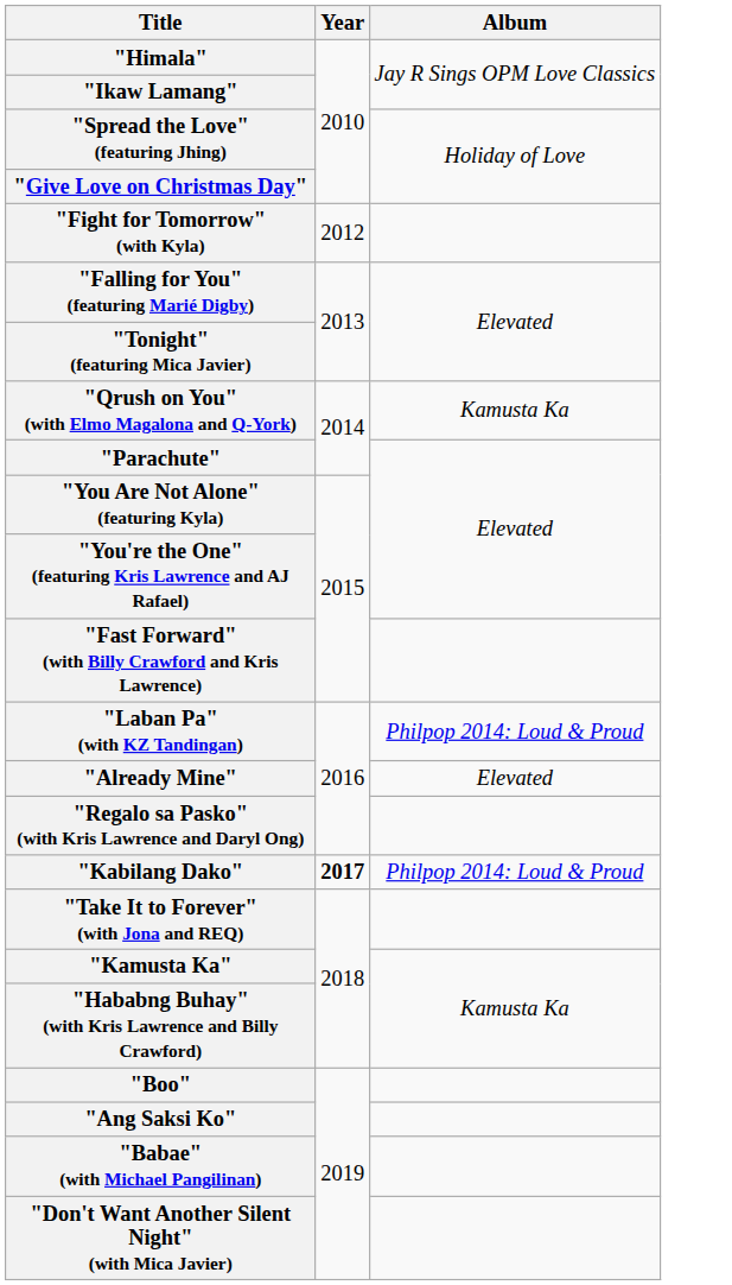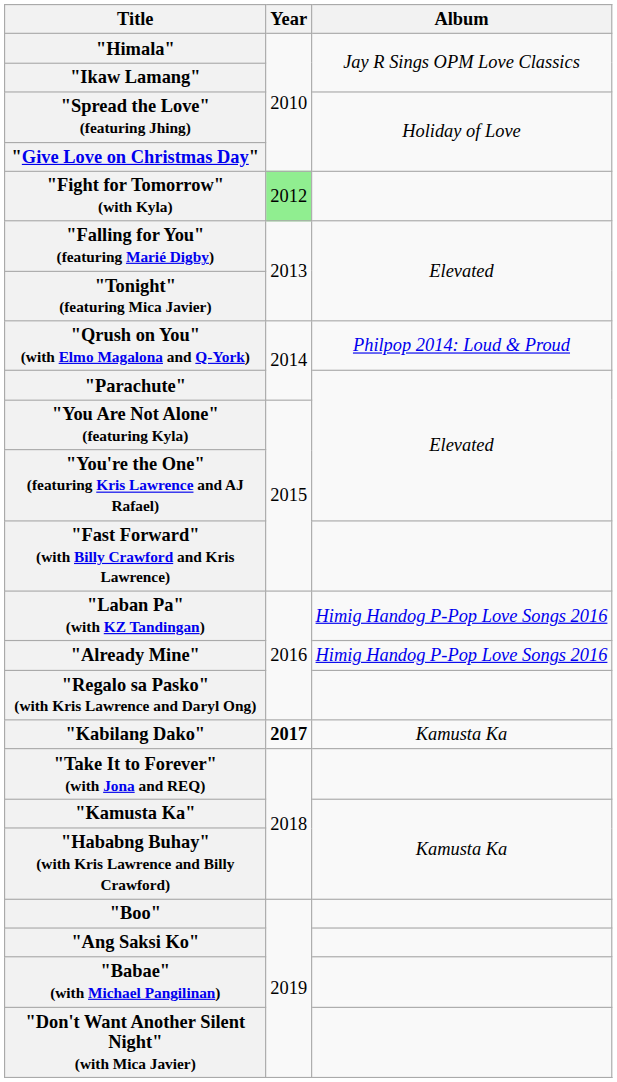 <table class="wikitable plainrowheaders">
 <tr>
 <th scope="col" width="220">Title</th>
 <th scope="col">Year</th>
 <th scope="col">Album</th>
 </tr>
 <tr>
 <th scope="row">"Himala"</th>
 <td rowspan="4">2010</td>
 <td rowspan="2" align="center"><em>Jay R Sings OPM Love Classics</em></td>
 </tr>
 <tr>
 <th scope="row">"Ikaw Lamang"</th>
 </tr>
 <tr>
 <th scope="row">"Spread the Love"<br><small>(featuring Jhing)</small></th>
 <td rowspan="2" align="center"><em>Holiday of Love</em></td>
 </tr>
 <tr>
 <th scope="row">"<a href='#'>Give Love on Christmas Day</a>"</th>
 </tr>
 <tr>
 <th scope="row">"Fight for Tomorrow"<br><small>(with Kyla)</small></th>
-<td>2012</td>
+<td style="background: lightgreen;">2012</td>
 <td></td>
 </tr>
 <tr>
 <th scope="row">"Falling for You"<br><small>(featuring <a href='#'>Marié Digby</a>)</small></th>
 <td rowspan="2">2013</td>
 <td rowspan="2" align="center"><em>Elevated</em></td>
 </tr>
 <tr>
 <th scope="row">"Tonight"<br><small>(featuring Mica Javier)</small></th>
 </tr>
 <tr>
 <th scope="row">"Qrush on You"<br><small>(with <a href='#'>Elmo Magalona</a> and <a href='#'>Q-York</a>)</small></th>
 <td rowspan="2">2014</td>
-<td align="center"><em>Kamusta Ka</em></td>
+<td align="center"><em><a href='#'>Philpop 2014: Loud & Proud</a></em></td>
 </tr>
 <tr>
 <th scope="row">"Parachute"</th>
 <td align="center" rowspan="3"><em>Elevated</em></td>
 </tr>
 <tr>
 <th scope="row">"You Are Not Alone"<br><small>(featuring Kyla)</small></th>
 <td rowspan="3">2015</td>
 </tr>
 <tr>
 <th scope="row">"You're the One"<br><small>(featuring <a href='#'>Kris Lawrence</a> and AJ Rafael)</small></th>
 </tr>
 <tr>
 <th scope="row">"Fast Forward"<br><small>(with <a href='#'>Billy Crawford</a> and Kris Lawrence)</small></th>
 <td></td>
 </tr>
 <tr>
 <th scope="row">"Laban Pa"<br><small>(with <a href='#'>KZ Tandingan</a>)</small></th>
 <td rowspan="3">2016</td>
-<td align="center"><em><a href='#'>Philpop 2014: Loud & Proud</a></em></td>
+<td align="center"><em><a href='#'>Himig Handog P-Pop Love Songs 2016</a></em></td>
 </tr>
 <tr>
 <th scope="row">"Already Mine"</th>
-<td align="center"><em>Elevated</em></td>
+<td align="center"><em><a href='#'>Himig Handog P-Pop Love Songs 2016</a></em></td>
 </tr>
 <tr>
 <th scope="row">"Regalo sa Pasko"<br><small>(with Kris Lawrence and Daryl Ong)</small></th>
 <td></td>
 </tr>
 <tr>
 <th scope="row">"Kabilang Dako"</th>
 <td><strong>2017</strong></td>
-<td align="center"><em><a href='#'>Philpop 2014: Loud & Proud</a></em></td>
+<td align="center"><em>Kamusta Ka</em></td>
 </tr>
 <tr>
 <th scope="row">"Take It to Forever"<br><small>(with <a href='#'>Jona</a> and REQ)</small></th>
 <td rowspan="3">2018</td>
 <td></td>
 </tr>
 <tr>
 <th scope="row">"Kamusta Ka"</th>
 <td rowspan="2" align="center"><em>Kamusta Ka</em></td>
 </tr>
 <tr>
 <th scope="row">"Hababng Buhay"<br><small>(with Kris Lawrence and Billy Crawford)</small></th>
 </tr>
 <tr>
 <th scope="row">"Boo"</th>
 <td rowspan="4">2019</td>
 <td></td>
 </tr>
 <tr>
 <th scope="row">"Ang Saksi Ko"</th>
 <td></td>
 </tr>
 <tr>
 <th scope="row">"Babae"<br><small>(with <a href='#'>Michael Pangilinan</a>)</small></th>
 <td></td>
 </tr>
 <tr>
 <th scope="row">"Don't Want Another Silent Night"<br><small>(with Mica Javier)</small></th>
 <td></td>
 </tr>
 <tr>
 </tr>
 </table>
